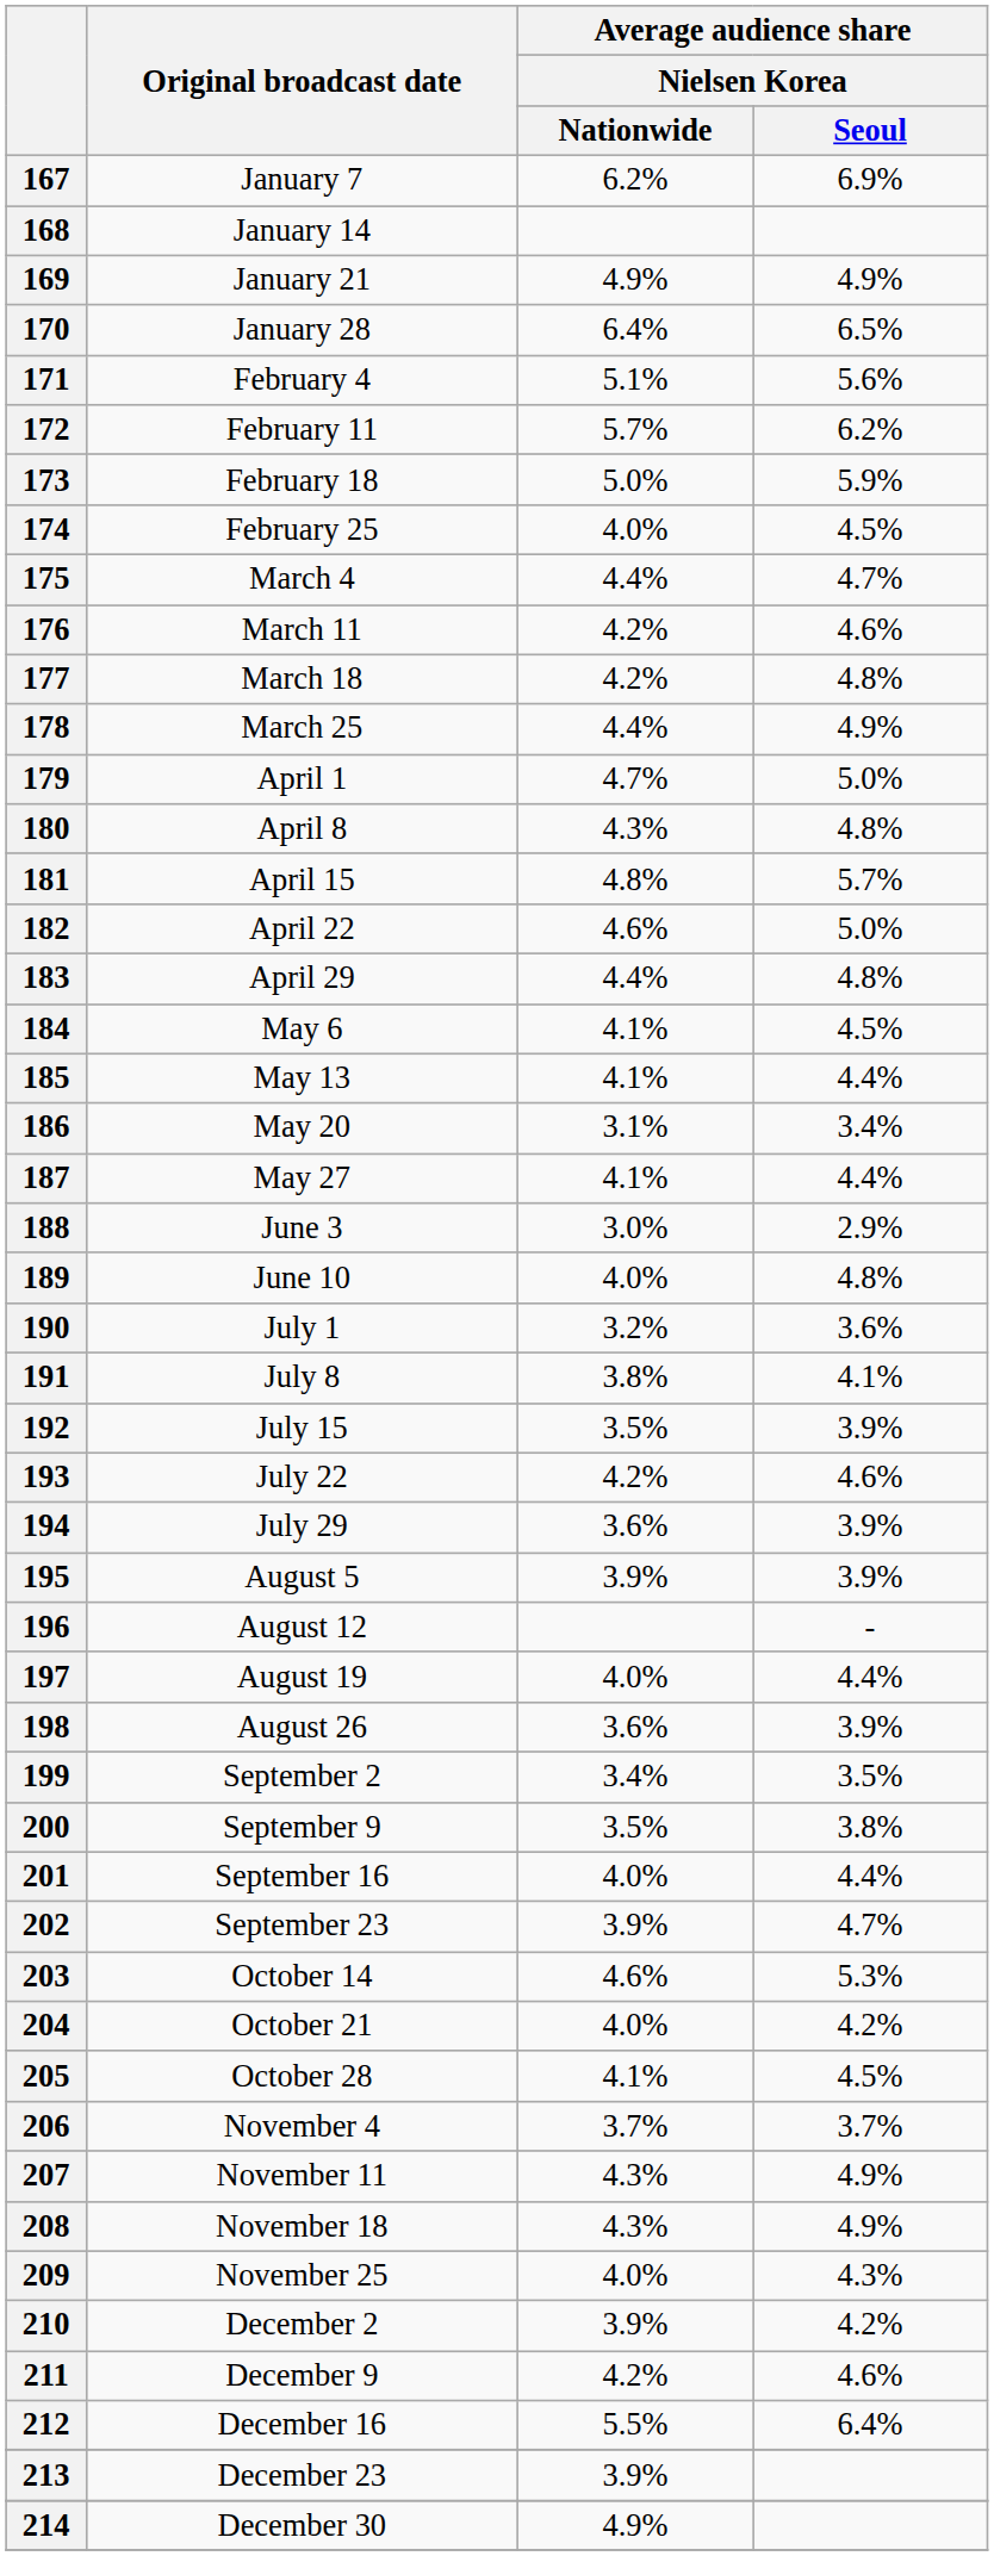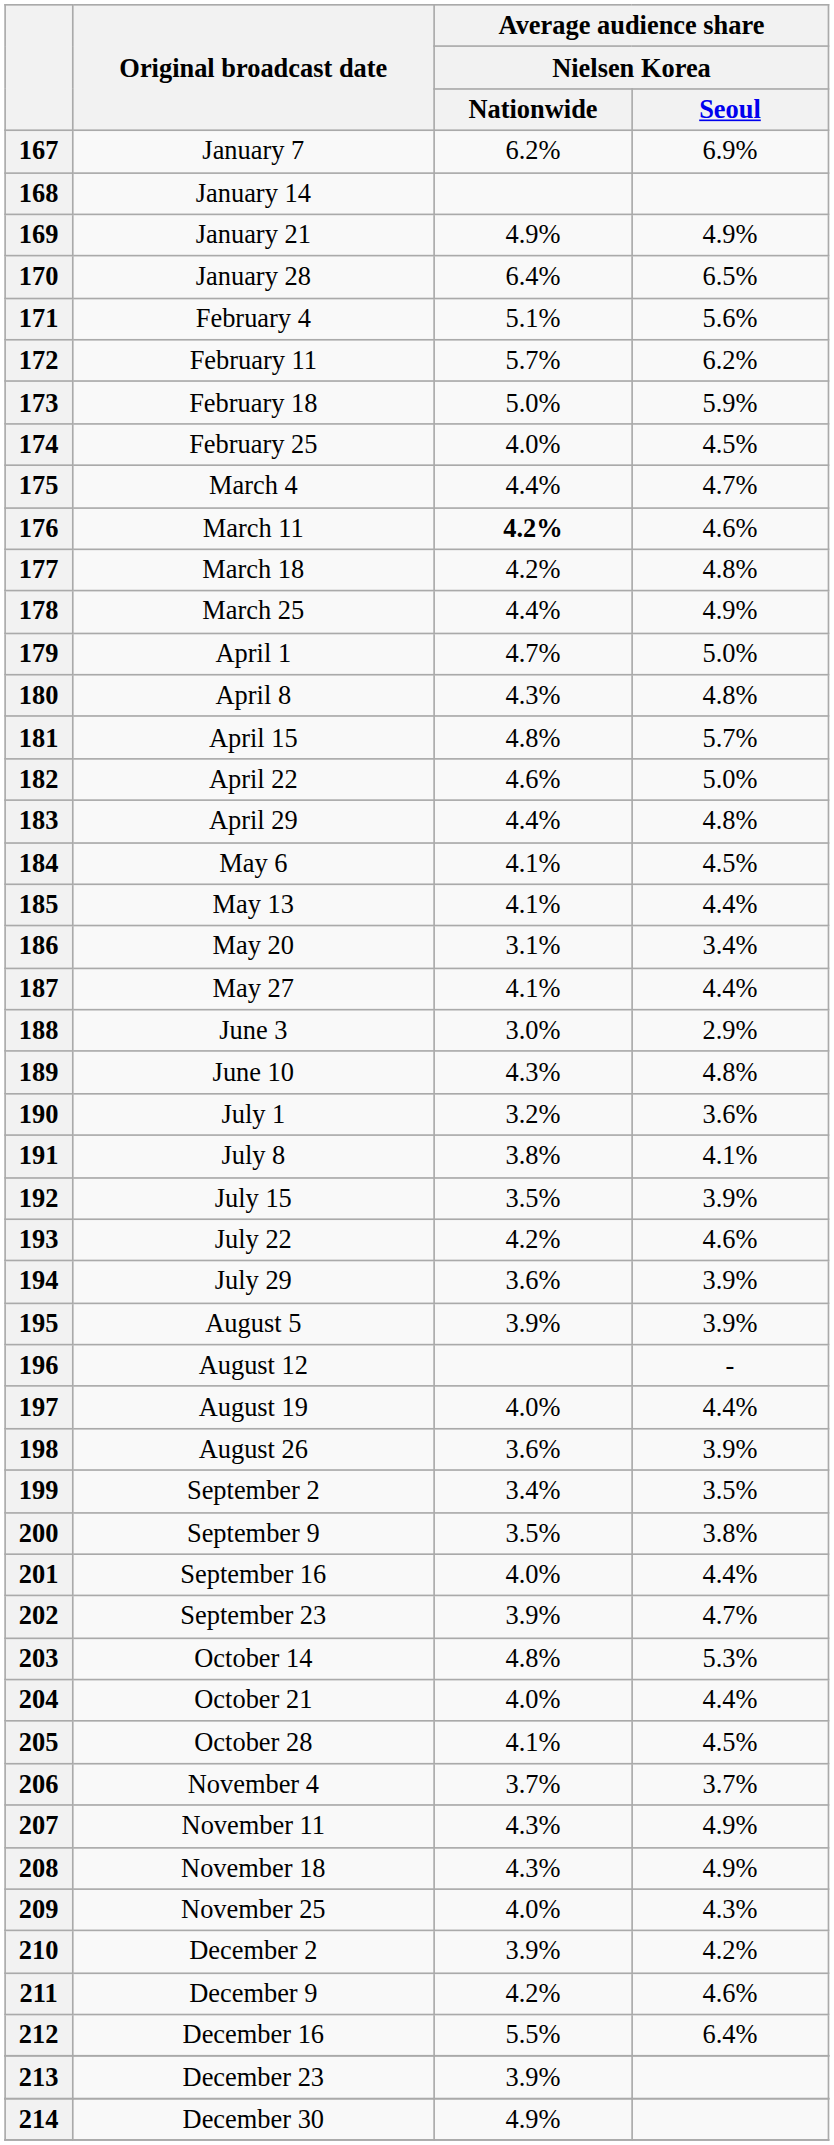 <table class="wikitable sortable" style="margin-left:auto; margin-right:auto; width:500px; text-align:center">
 <tr>
 <th scope="col" rowspan="3"></th>
 <th scope="col" rowspan="3">Original broadcast date</th>
 <th colspan="2" scope="col">Average audience share </th>
 </tr>
 <tr>
 <th scope="col" colspan="2">Nielsen Korea</th>
 </tr>
 <tr>
 <th scope="col" style="width:7em">Nationwide</th>
 <th scope="col" style="width:7em"><a href='#'>Seoul</a></th>
 </tr>
 <tr>
 <th scope="col">167</th>
 <td>January 7</td>
 <td>6.2% </td>
 <td>6.9% </td>
 </tr>
 <tr>
 <th scope="col">168</th>
 <td>January 14</td>
 <td><strong></strong> </td>
 <td><strong></strong> </td>
 </tr>
 <tr>
 <th scope="col">169</th>
 <td>January 21</td>
 <td>4.9% </td>
 <td>4.9% </td>
 </tr>
 <tr>
 <th scope="col">170</th>
 <td>January 28</td>
 <td>6.4% </td>
 <td>6.5% </td>
 </tr>
 <tr>
 <th scope="col">171</th>
 <td>February 4</td>
 <td>5.1% </td>
 <td>5.6% </td>
 </tr>
 <tr>
 <th scope="col">172</th>
 <td>February 11</td>
 <td>5.7% </td>
 <td>6.2% </td>
 </tr>
 <tr>
 <th scope="col">173</th>
 <td>February 18</td>
 <td>5.0% </td>
 <td>5.9% </td>
 </tr>
 <tr>
 <th scope="col">174</th>
 <td>February 25</td>
 <td>4.0% </td>
 <td>4.5% </td>
 </tr>
 <tr>
 <th scope="col">175</th>
 <td>March 4</td>
 <td>4.4% </td>
 <td>4.7% </td>
 </tr>
 <tr>
 <th scope="col">176</th>
 <td>March 11</td>
-<td>4.2% </td>
+<td><strong>4.2% </strong></td>
 <td>4.6% </td>
 </tr>
 <tr>
 <th scope="col">177</th>
 <td>March 18</td>
 <td>4.2% </td>
 <td>4.8% </td>
 </tr>
 <tr>
 <th scope="col">178</th>
 <td>March 25</td>
 <td>4.4% </td>
 <td>4.9% </td>
 </tr>
 <tr>
 <th scope="col">179</th>
 <td>April 1</td>
 <td>4.7% </td>
 <td>5.0% </td>
 </tr>
 <tr>
 <th scope="col">180</th>
 <td>April 8</td>
 <td>4.3% </td>
 <td>4.8% </td>
 </tr>
 <tr>
 <th scope="col">181</th>
 <td>April 15</td>
 <td>4.8% </td>
 <td>5.7% </td>
 </tr>
 <tr>
 <th scope="col">182</th>
 <td>April 22</td>
 <td>4.6% </td>
 <td>5.0% </td>
 </tr>
 <tr>
 <th scope="col">183</th>
 <td>April 29</td>
 <td>4.4% </td>
 <td>4.8% </td>
 </tr>
 <tr>
 <th scope="col">184</th>
 <td>May 6</td>
 <td>4.1% </td>
 <td>4.5% </td>
 </tr>
 <tr>
 <th scope="col">185</th>
 <td>May 13</td>
 <td>4.1% </td>
 <td>4.4% </td>
 </tr>
 <tr>
 <th scope="col">186</th>
 <td>May 20</td>
 <td>3.1%</td>
 <td>3.4% </td>
 </tr>
 <tr>
 <th scope="col">187</th>
 <td>May 27</td>
 <td>4.1% </td>
 <td>4.4% </td>
 </tr>
 <tr>
 <th scope="col">188</th>
 <td>June 3</td>
 <td>3.0% </td>
 <td>2.9% </td>
 </tr>
 <tr>
 <th scope="col">189</th>
 <td>June 10</td>
-<td>4.0% </td>
+<td>4.3% </td>
 <td>4.8% </td>
 </tr>
 <tr>
 <th scope="col">190</th>
 <td>July 1</td>
 <td>3.2% </td>
 <td>3.6% </td>
 </tr>
 <tr>
 <th scope="col">191</th>
 <td>July 8</td>
 <td>3.8% </td>
 <td>4.1% </td>
 </tr>
 <tr>
 <th scope="col">192</th>
 <td>July 15</td>
 <td>3.5% </td>
 <td>3.9% </td>
 </tr>
 <tr>
 <th scope="col">193</th>
 <td>July 22</td>
 <td>4.2% </td>
 <td>4.6% </td>
 </tr>
 <tr>
 <th scope="col">194</th>
 <td>July 29</td>
 <td>3.6% </td>
 <td>3.9% </td>
 </tr>
 <tr>
 <th scope="col">195</th>
 <td>August 5</td>
 <td>3.9% </td>
 <td>3.9% </td>
 </tr>
 <tr>
 <th scope="col">196</th>
 <td>August 12</td>
 <td><strong></strong> </td>
 <td>-</td>
 </tr>
 <tr>
 <th scope="col">197</th>
 <td>August 19</td>
 <td>4.0% </td>
 <td>4.4% </td>
 </tr>
 <tr>
 <th scope="col">198</th>
 <td>August 26</td>
 <td>3.6% </td>
 <td>3.9% </td>
 </tr>
 <tr>
 <th scope="col">199</th>
 <td>September 2</td>
 <td>3.4% </td>
 <td>3.5% </td>
 </tr>
 <tr>
 <th scope="col">200</th>
 <td>September 9</td>
 <td>3.5% </td>
 <td>3.8% </td>
 </tr>
 <tr>
 <th scope="col">201</th>
 <td>September 16</td>
 <td>4.0% </td>
 <td>4.4% </td>
 </tr>
 <tr>
 <th scope="col">202</th>
 <td>September 23</td>
 <td>3.9% </td>
 <td>4.7% </td>
 </tr>
 <tr>
 <th scope="col">203</th>
 <td>October 14</td>
-<td>4.6% </td>
+<td>4.8% </td>
 <td>5.3% </td>
 </tr>
 <tr>
 <th scope="col">204</th>
 <td>October 21</td>
 <td>4.0% </td>
-<td>4.2% </td>
+<td>4.4% </td>
 </tr>
 <tr>
 <th scope="col">205</th>
 <td>October 28</td>
 <td>4.1% </td>
 <td>4.5% </td>
 </tr>
 <tr>
 <th scope="col">206</th>
 <td>November 4</td>
 <td>3.7% </td>
 <td>3.7% </td>
 </tr>
 <tr>
 <th scope="col">207</th>
 <td>November 11</td>
 <td>4.3% </td>
 <td>4.9% </td>
 </tr>
 <tr>
 <th scope="col">208</th>
 <td>November 18</td>
 <td>4.3% </td>
 <td>4.9% </td>
 </tr>
 <tr>
 <th scope="col">209</th>
 <td>November 25</td>
 <td>4.0% </td>
 <td>4.3% </td>
 </tr>
 <tr>
 <th scope="col">210</th>
 <td>December 2</td>
 <td>3.9% </td>
 <td>4.2% </td>
 </tr>
 <tr>
 <th scope="col">211</th>
 <td>December 9</td>
 <td>4.2% </td>
 <td>4.6% </td>
 </tr>
 <tr>
 <th scope="col">212</th>
 <td>December 16</td>
 <td>5.5% </td>
 <td>6.4% </td>
 </tr>
 <tr>
 </tr>
 <tr>
 <th scope="col">213</th>
 <td>December 23</td>
 <td>3.9% </td>
 <td></td>
 </tr>
 <tr>
 </tr>
 <tr>
 <th scope="col">214</th>
 <td>December 30</td>
 <td>4.9% </td>
 <td></td>
 </tr>
 <tr>
 </tr>
 </table>
